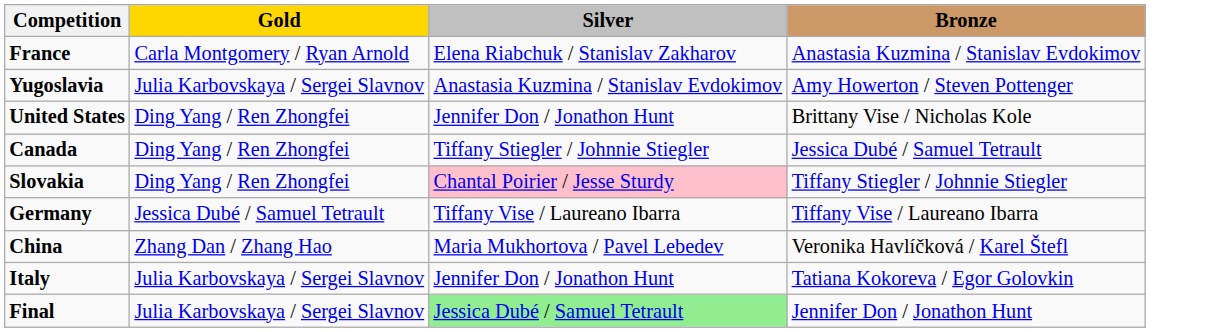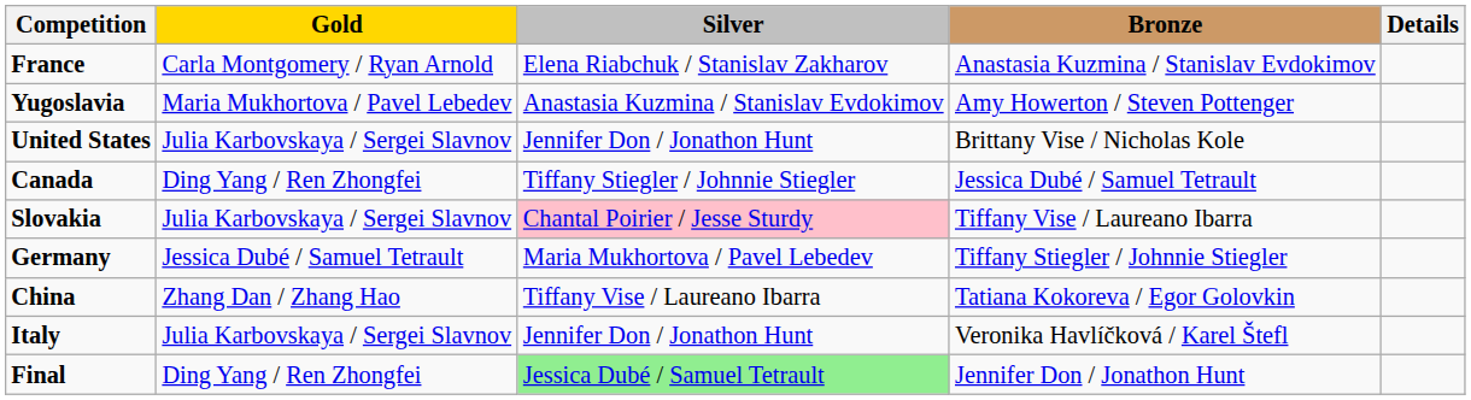 <table class="wikitable">
 <tr>
 <th>Competition</th>
 <td align=center bgcolor=gold><strong>Gold</strong></td>
 <td align=center bgcolor=silver><strong>Silver</strong></td>
 <td align=center bgcolor=cc9966><strong>Bronze</strong></td>
+<th>Details</th>
 </tr>
 <tr>
 <td><strong>France</strong></td>
 <td> <a href='#'>Carla Montgomery</a> / <a href='#'>Ryan Arnold</a></td>
 <td> <a href='#'>Elena Riabchuk</a> / <a href='#'>Stanislav Zakharov</a></td>
 <td> <a href='#'>Anastasia Kuzmina</a> / <a href='#'>Stanislav Evdokimov</a></td>
+<td></td>
 </tr>
 <tr>
 <td><strong>Yugoslavia</strong></td>
-<td> <a href='#'>Julia Karbovskaya</a> / <a href='#'>Sergei Slavnov</a></td>
+<td> <a href='#'>Maria Mukhortova</a> / <a href='#'>Pavel Lebedev</a></td>
 <td> <a href='#'>Anastasia Kuzmina</a> / <a href='#'>Stanislav Evdokimov</a></td>
 <td> <a href='#'>Amy Howerton</a> / <a href='#'>Steven Pottenger</a></td>
+<td></td>
 </tr>
 <tr>
 <td><strong>United States</strong></td>
-<td> <a href='#'>Ding Yang</a> / <a href='#'>Ren Zhongfei</a></td>
+<td> <a href='#'>Julia Karbovskaya</a> / <a href='#'>Sergei Slavnov</a></td>
 <td> <a href='#'>Jennifer Don</a> / <a href='#'>Jonathon Hunt</a></td>
 <td> Brittany Vise / Nicholas Kole</td>
+<td></td>
 </tr>
 <tr>
 <td><strong>Canada</strong></td>
 <td> <a href='#'>Ding Yang</a> / <a href='#'>Ren Zhongfei</a></td>
 <td> <a href='#'>Tiffany Stiegler</a> / <a href='#'>Johnnie Stiegler</a></td>
 <td> <a href='#'>Jessica Dubé</a> / <a href='#'>Samuel Tetrault</a></td>
+<td></td>
 </tr>
 <tr>
 <td><strong>Slovakia</strong></td>
-<td> <a href='#'>Ding Yang</a> / <a href='#'>Ren Zhongfei</a></td>
+<td> <a href='#'>Julia Karbovskaya</a> / <a href='#'>Sergei Slavnov</a></td>
 <td style="background: pink;"> <a href='#'>Chantal Poirier</a> / <a href='#'>Jesse Sturdy</a></td>
-<td> <a href='#'>Tiffany Stiegler</a> / <a href='#'>Johnnie Stiegler</a></td>
+<td> <a href='#'>Tiffany Vise</a> / Laureano Ibarra</td>
+<td></td>
 </tr>
 <tr>
 <td><strong>Germany</strong></td>
 <td> <a href='#'>Jessica Dubé</a> / <a href='#'>Samuel Tetrault</a></td>
-<td> <a href='#'>Tiffany Vise</a> / Laureano Ibarra</td>
-<td> <a href='#'>Tiffany Vise</a> / Laureano Ibarra</td>
+<td> <a href='#'>Maria Mukhortova</a> / <a href='#'>Pavel Lebedev</a></td>
+<td> <a href='#'>Tiffany Stiegler</a> / <a href='#'>Johnnie Stiegler</a></td>
+<td></td>
 </tr>
 <tr>
 <td><strong>China</strong></td>
 <td> <a href='#'>Zhang Dan</a> / <a href='#'>Zhang Hao</a></td>
-<td> <a href='#'>Maria Mukhortova</a> / <a href='#'>Pavel Lebedev</a></td>
-<td> Veronika Havlíčková / <a href='#'>Karel Štefl</a></td>
+<td> <a href='#'>Tiffany Vise</a> / Laureano Ibarra</td>
+<td> <a href='#'>Tatiana Kokoreva</a> / <a href='#'>Egor Golovkin</a></td>
+<td></td>
 </tr>
 <tr>
 <td><strong>Italy</strong></td>
 <td> <a href='#'>Julia Karbovskaya</a> / <a href='#'>Sergei Slavnov</a></td>
 <td> <a href='#'>Jennifer Don</a> / <a href='#'>Jonathon Hunt</a></td>
-<td> <a href='#'>Tatiana Kokoreva</a> / <a href='#'>Egor Golovkin</a></td>
+<td> Veronika Havlíčková / <a href='#'>Karel Štefl</a></td>
+<td></td>
 </tr>
 <tr>
 <td><strong>Final</strong></td>
-<td> <a href='#'>Julia Karbovskaya</a> / <a href='#'>Sergei Slavnov</a></td>
+<td> <a href='#'>Ding Yang</a> / <a href='#'>Ren Zhongfei</a></td>
 <td style="background: lightgreen;"> <a href='#'>Jessica Dubé</a> / <a href='#'>Samuel Tetrault</a></td>
 <td> <a href='#'>Jennifer Don</a> / <a href='#'>Jonathon Hunt</a></td>
+<td></td>
 </tr>
 </table>
